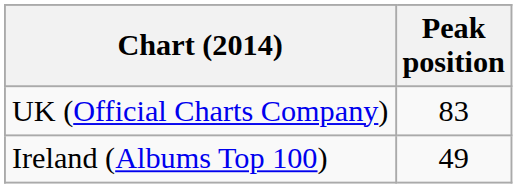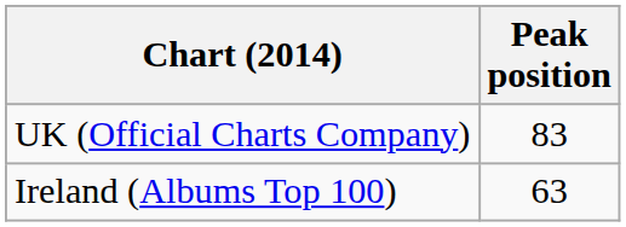 <table class="wikitable sortable" border="1">
 <tr>
 <th>Chart (2014)</th>
 <th>Peak<br>position</th>
 </tr>
 <tr>
 <td>UK (<a href='#'>Official Charts Company</a>)</td>
 <td style="text-align:center;">83</td>
 </tr>
 <tr>
 <td>Ireland (<a href='#'>Albums Top 100</a>)</td>
-<td style="text-align:center;">49</td>
+<td style="text-align:center;">63</td>
 </tr>
 </table>
